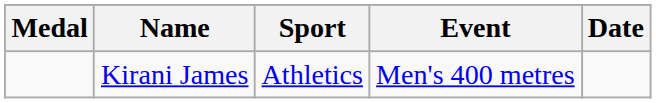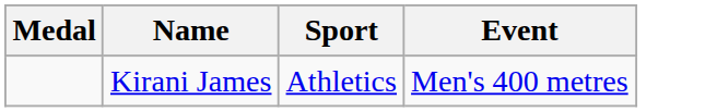 <table class="wikitable sortable" style="font-size: 95%;">
 <tr>
 <th>Medal</th>
 <th>Name</th>
 <th>Sport</th>
 <th>Event</th>
-<th>Date</th>
 </tr>
 <tr>
 <td></td>
 <td><a href='#'>Kirani James</a></td>
 <td><a href='#'>Athletics</a></td>
 <td><a href='#'>Men's 400 metres</a></td>
-<td></td>
 </tr>
 </table>
